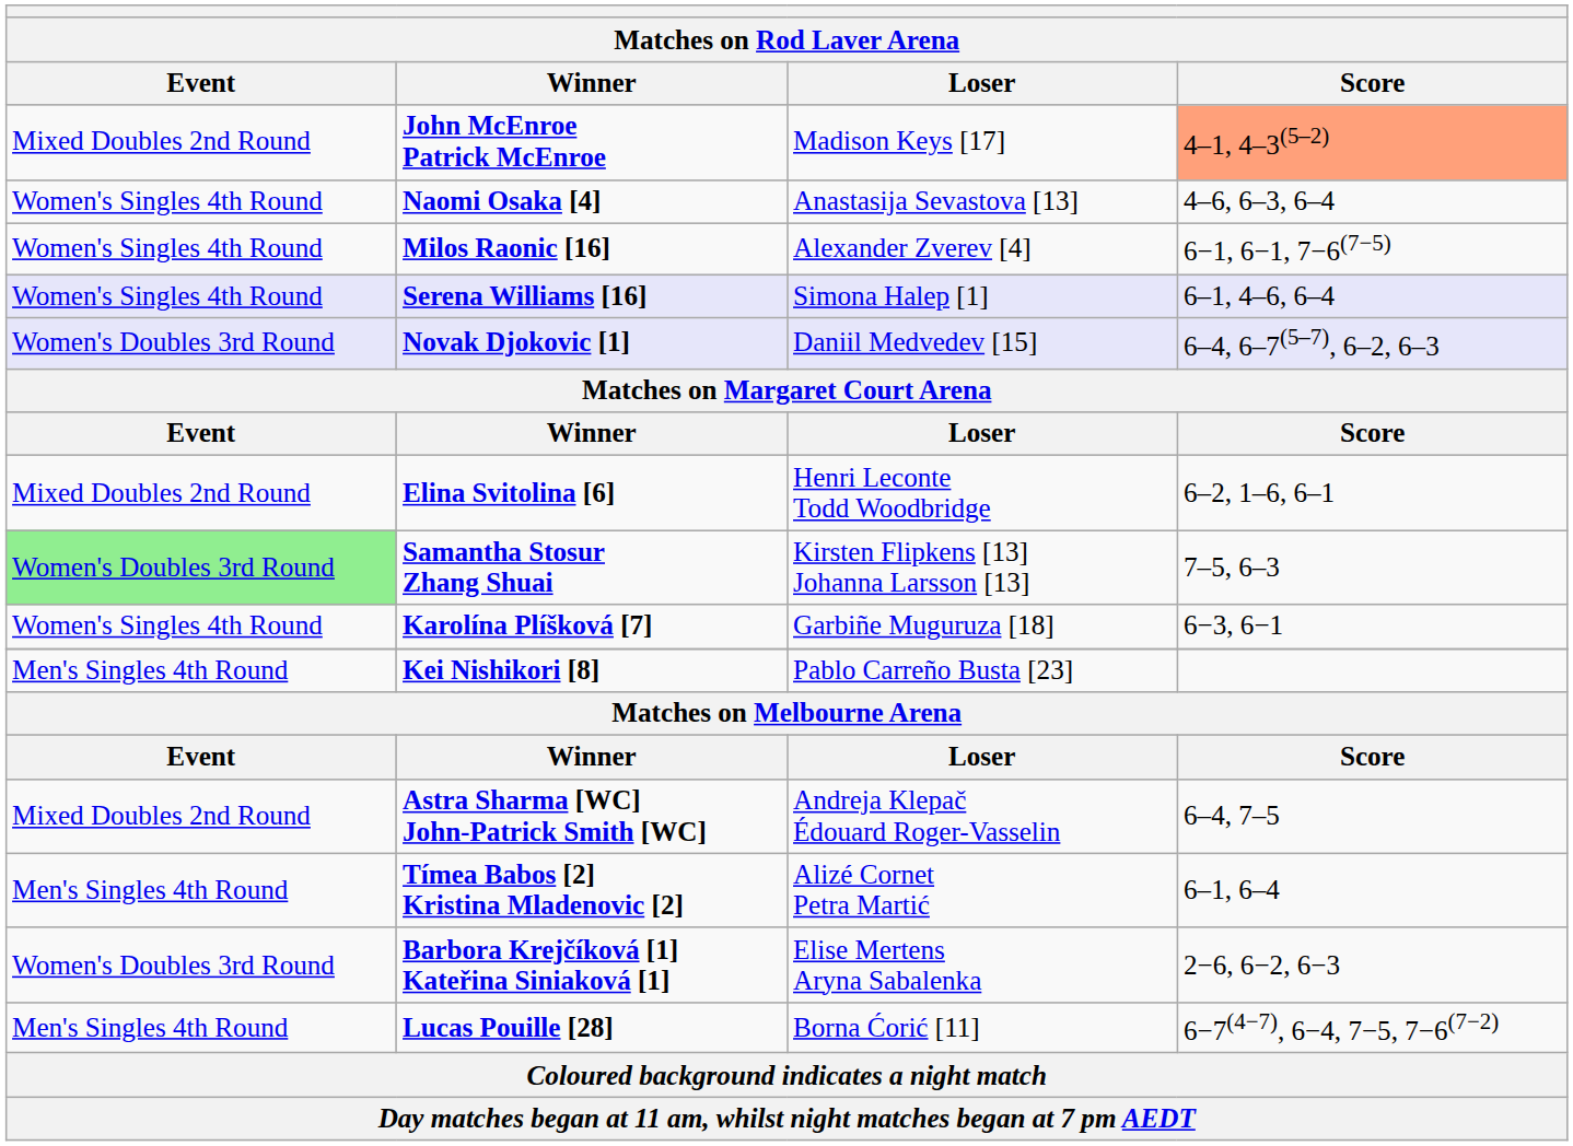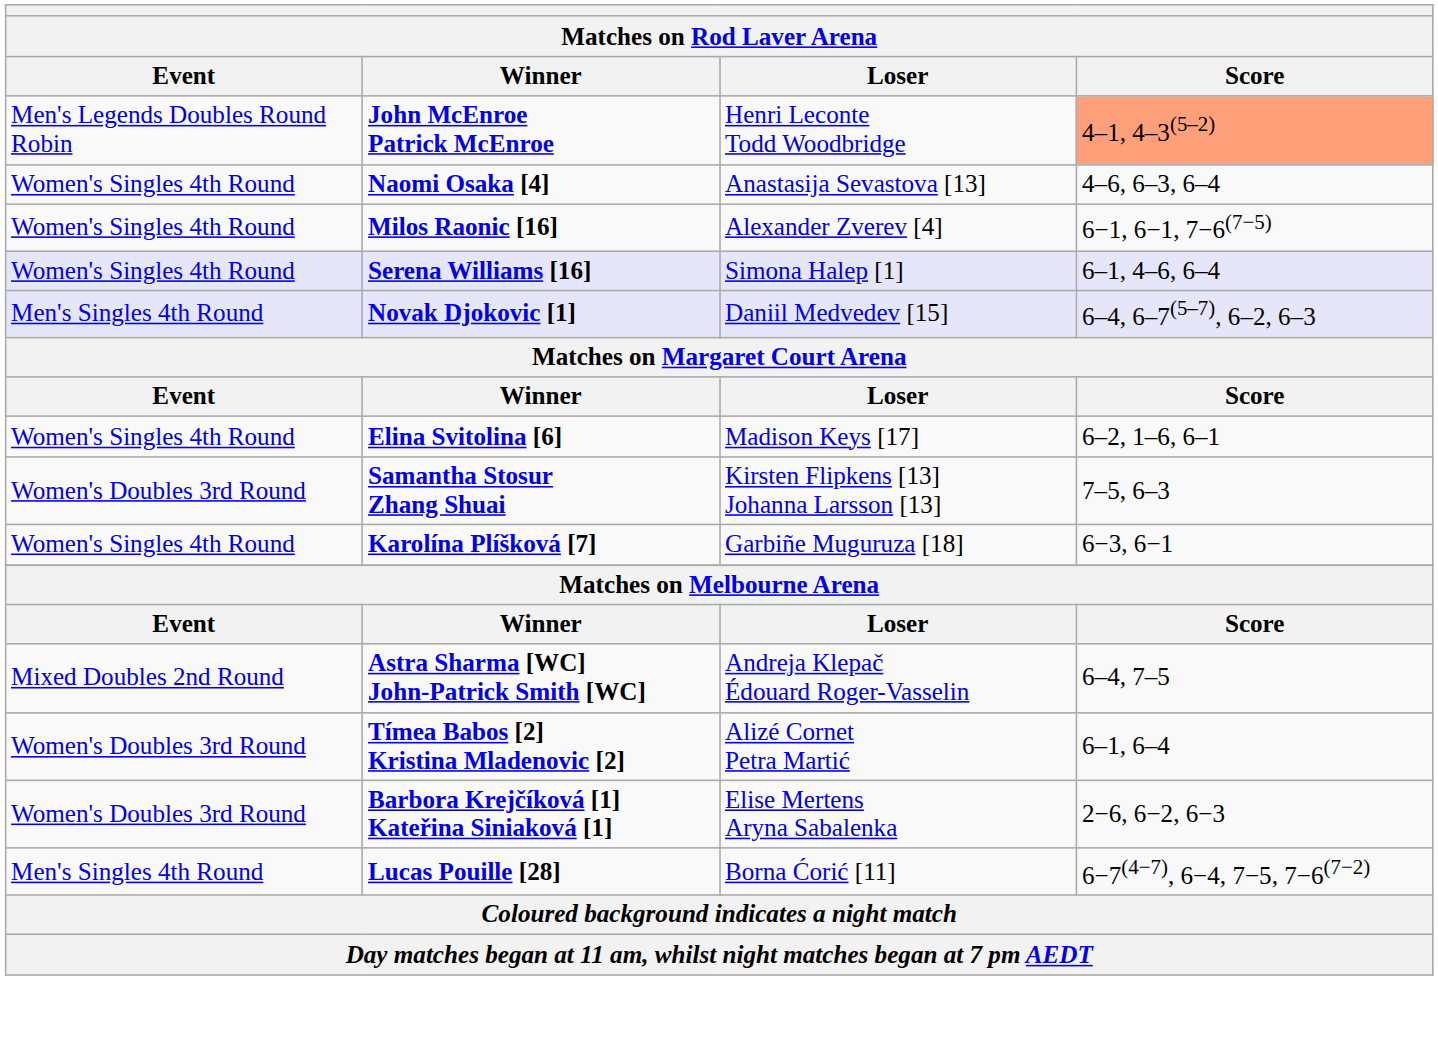 <table class="wikitable collapsible uncollapsed" style="margin:1em auto;">
 <tr>
 <th colspan=4></th>
 </tr>
 <tr>
 <th colspan=4><strong>Matches on <a href='#'>Rod Laver Arena</a></strong></th>
 </tr>
 <tr>
 <th style="width:220px;">Event</th>
 <th style="width:220px;">Winner</th>
 <th style="width:220px;">Loser</th>
 <th style="width:220px;">Score</th>
 </tr>
 <tr>
-<td><a href='#'>Mixed Doubles 2nd Round</a></td>
+<td><a href='#'>Men's Legends Doubles Round Robin</a></td>
 <td><strong> <a href='#'>John McEnroe</a> <br>  <a href='#'>Patrick McEnroe</a></strong></td>
-<td> <a href='#'>Madison Keys</a> [17]</td>
+<td> <a href='#'>Henri Leconte</a> <br>  <a href='#'>Todd Woodbridge</a></td>
 <td style="background: lightsalmon;">4–1, 4–3<sup>(5–2)</sup></td>
 </tr>
 <tr>
 <td><a href='#'>Women's Singles 4th Round</a></td>
 <td> <strong><a href='#'>Naomi Osaka</a> [4]</strong></td>
 <td> <a href='#'>Anastasija Sevastova</a> [13]</td>
 <td>4–6, 6–3, 6–4</td>
 </tr>
 <tr>
 <td><a href='#'>Women's Singles 4th Round</a></td>
 <td> <strong><a href='#'>Milos Raonic</a> [16]</strong></td>
 <td> <a href='#'>Alexander Zverev</a> [4]</td>
 <td>6−1, 6−1, 7−6<sup>(7−5)</sup></td>
 </tr>
 <tr bgcolor=lavender>
 <td><a href='#'>Women's Singles 4th Round</a></td>
 <td> <strong><a href='#'>Serena Williams</a> [16]</strong></td>
 <td> <a href='#'>Simona Halep</a> [1]</td>
 <td>6–1, 4–6, 6–4</td>
 </tr>
 <tr bgcolor=lavender>
-<td><a href='#'>Women's Doubles 3rd Round</a></td>
+<td><a href='#'>Men's Singles 4th Round</a></td>
 <td> <strong><a href='#'>Novak Djokovic</a> [1]</strong></td>
 <td> <a href='#'>Daniil Medvedev</a> [15]</td>
 <td>6–4, 6–7<sup>(5–7)</sup>, 6–2, 6–3</td>
 </tr>
 <tr>
 <th colspan=4><strong>Matches on <a href='#'>Margaret Court Arena</a></strong></th>
 </tr>
 <tr>
 <th style="width:220px;">Event</th>
 <th style="width:220px;">Winner</th>
 <th style="width:220px;">Loser</th>
 <th style="width:220px;">Score</th>
 </tr>
 <tr>
-<td><a href='#'>Mixed Doubles 2nd Round</a></td>
+<td><a href='#'>Women's Singles 4th Round</a></td>
 <td> <strong><a href='#'>Elina Svitolina</a> [6]</strong></td>
-<td> <a href='#'>Henri Leconte</a> <br>  <a href='#'>Todd Woodbridge</a></td>
+<td> <a href='#'>Madison Keys</a> [17]</td>
 <td>6–2, 1–6, 6–1</td>
 </tr>
 <tr>
-<td style="background: lightgreen;"><a href='#'>Women's Doubles 3rd Round</a></td>
+<td><a href='#'>Women's Doubles 3rd Round</a></td>
 <td><strong> <a href='#'>Samantha Stosur</a> <br>  <a href='#'>Zhang Shuai</a></strong></td>
 <td> <a href='#'>Kirsten Flipkens</a> [13] <br>  <a href='#'>Johanna Larsson</a> [13]</td>
 <td>7–5, 6–3</td>
 </tr>
 <tr>
 <td><a href='#'>Women's Singles 4th Round</a></td>
 <td> <strong><a href='#'>Karolína Plíšková</a> [7]</strong></td>
 <td> <a href='#'>Garbiñe Muguruza</a> [18]</td>
 <td>6−3, 6−1</td>
 </tr>
 <tr>
-</tr>
-<tr>
-<td><a href='#'>Men's Singles 4th Round</a></td>
-<td> <strong><a href='#'>Kei Nishikori</a> [8]</strong></td>
-<td> <a href='#'>Pablo Carreño Busta</a> [23]</td>
-<td></td>
 </tr>
 <tr>
 <th colspan=4><strong>Matches on <a href='#'>Melbourne Arena</a></strong></th>
 </tr>
 <tr>
 <th style="width:220px;">Event</th>
 <th style="width:220px;">Winner</th>
 <th style="width:220px;">Loser</th>
 <th style="width:220px;">Score</th>
 </tr>
 <tr>
 <td><a href='#'>Mixed Doubles 2nd Round</a></td>
 <td><strong> <a href='#'>Astra Sharma</a> [WC] <br>  <a href='#'>John-Patrick Smith</a> [WC]</strong></td>
 <td> <a href='#'>Andreja Klepač</a> <br>  <a href='#'>Édouard Roger-Vasselin</a></td>
 <td>6–4, 7–5</td>
 </tr>
 <tr>
-<td><a href='#'>Men's Singles 4th Round</a></td>
+<td><a href='#'>Women's Doubles 3rd Round</a></td>
 <td><strong> <a href='#'>Tímea Babos</a> [2] <br>  <a href='#'>Kristina Mladenovic</a> [2]</strong></td>
 <td> <a href='#'>Alizé Cornet</a> <br>  <a href='#'>Petra Martić</a></td>
 <td>6–1, 6–4</td>
 </tr>
 <tr>
 <td><a href='#'>Women's Doubles 3rd Round</a></td>
 <td><strong> <a href='#'>Barbora Krejčíková</a> [1] <br>  <a href='#'>Kateřina Siniaková</a> [1]</strong></td>
 <td> <a href='#'>Elise Mertens</a> <br>  <a href='#'>Aryna Sabalenka</a></td>
 <td>2−6, 6−2, 6−3</td>
 </tr>
 <tr>
 <td><a href='#'>Men's Singles 4th Round</a></td>
 <td> <strong><a href='#'>Lucas Pouille</a> [28]</strong></td>
 <td> <a href='#'>Borna Ćorić</a> [11]</td>
 <td>6−7<sup>(4−7)</sup>, 6−4, 7−5, 7−6<sup>(7−2)</sup></td>
 </tr>
 <tr>
 <th colspan=4><em>Coloured background indicates a night match</em></th>
 </tr>
 <tr>
 <th colspan=4><em>Day matches began at 11 am, whilst night matches began at 7 pm <a href='#'>AEDT</a></em></th>
 </tr>
 </table>
